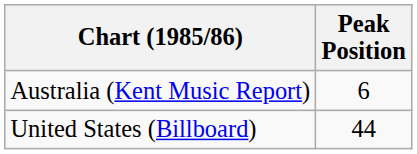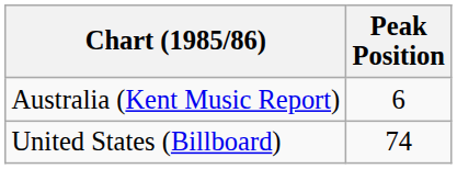 <table class="wikitable">
 <tr>
 <th>Chart (1985/86)</th>
 <th>Peak<br>Position</th>
 </tr>
 <tr>
 <td>Australia (<a href='#'>Kent Music Report</a>)</td>
 <td align="center">6</td>
 </tr>
 <tr>
 <td>United States (<a href='#'>Billboard</a>)</td>
-<td align="center">44</td>
+<td align="center">74</td>
 </tr>
 </table>
